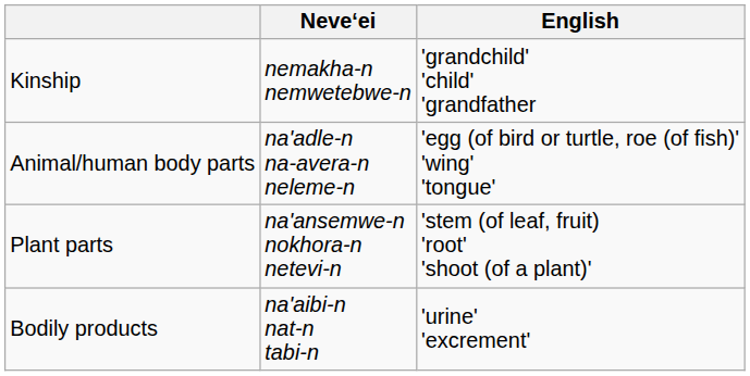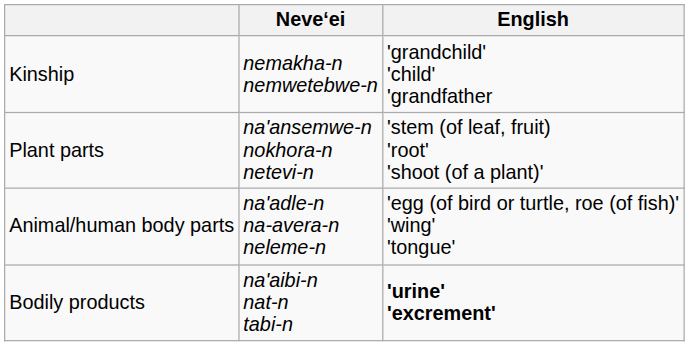 <table class="wikitable">
 <tr>
 <th></th>
 <th>Neveʻei</th>
 <th>English</th>
 </tr>
 <tr>
 <td>Kinship</td>
 <td><em>nemakha-n</em><br><em>nemwetebwe-n</em></td>
 <td>'grandchild'<br>'child'<br>'grandfather</td>
 </tr>
 <tr>
+<td>Plant parts</td>
+<td><em>na'ansemwe-n</em><br><em>nokhora-n</em><br><em>netevi-n</em></td>
+<td>'stem (of leaf, fruit)<br>'root'<br>'shoot (of a plant)'</td>
+</tr>
+<tr>
 <td>Animal/human body parts</td>
 <td><em>na'adle-n</em><br><em>na-avera-n</em><br><em>neleme-n</em></td>
 <td>'egg (of bird or turtle, roe (of fish)'<br>'wing'<br>'tongue'</td>
 </tr>
 <tr>
-<td>Plant parts</td>
-<td><em>na'ansemwe-n</em><br><em>nokhora-n</em><br><em>netevi-n</em></td>
-<td>'stem (of leaf, fruit)<br>'root'<br>'shoot (of a plant)'</td>
-</tr>
-<tr>
 <td>Bodily products</td>
 <td><em>na'aibi-n</em><br><em>nat-n</em><br><em>tabi-n</em></td>
-<td>'urine'<br>'excrement'</td>
+<td><strong>'urine'<br>'excrement'</strong></td>
 </tr>
 </table>
